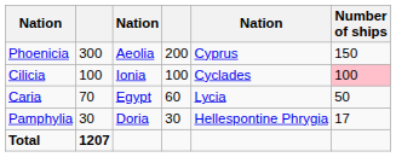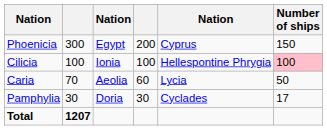 <table class="wikitable">
 <tr>
 <th>Nation</th>
 <th Number ></th>
 <th>Nation</th>
 <th Number ></th>
 <th>Nation</th>
 <th>Number <br> of ships</th>
 </tr>
 <tr>
 <td><a href='#'>Phoenicia</a></td>
 <td>300</td>
-<td><a href='#'>Aeolia</a></td>
+<td><a href='#'>Egypt</a></td>
 <td>200</td>
 <td><a href='#'>Cyprus</a></td>
 <td>150</td>
 </tr>
 <tr>
 <td><a href='#'>Cilicia</a></td>
 <td>100</td>
 <td><a href='#'>Ionia</a></td>
 <td>100</td>
-<td><a href='#'>Cyclades</a></td>
+<td><a href='#'>Hellespontine Phrygia</a></td>
 <td style="background: pink;">100</td>
 </tr>
 <tr>
 <td><a href='#'>Caria</a></td>
 <td>70</td>
-<td><a href='#'>Egypt</a></td>
+<td><a href='#'>Aeolia</a></td>
 <td>60</td>
 <td><a href='#'>Lycia</a></td>
 <td>50</td>
 </tr>
 <tr>
 <td><a href='#'>Pamphylia</a></td>
 <td>30</td>
 <td><a href='#'>Doria</a></td>
 <td>30</td>
-<td><a href='#'>Hellespontine Phrygia</a></td>
+<td><a href='#'>Cyclades</a></td>
 <td>17</td>
 </tr>
 <tr>
 <td><strong>Total</strong></td>
 <td><strong>1207 </strong></td>
 <td></td>
 <td></td>
 <td></td>
 <td></td>
 </tr>
 </table>
